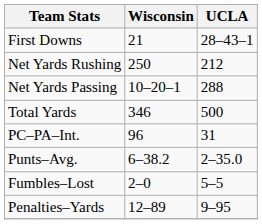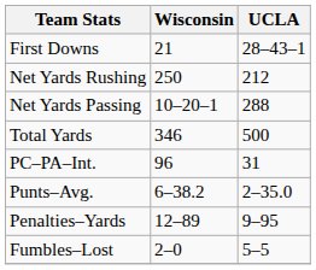 <table class="wikitable">
 <tr>
 <th>Team Stats</th>
 <th>Wisconsin</th>
 <th>UCLA</th>
 </tr>
 <tr>
 <td>First Downs</td>
 <td>21</td>
 <td>28–43–1</td>
 </tr>
 <tr>
 <td>Net Yards Rushing</td>
 <td>250</td>
 <td>212</td>
 </tr>
 <tr>
 <td>Net Yards Passing</td>
 <td>10–20–1</td>
 <td>288</td>
 </tr>
 <tr>
 <td>Total Yards</td>
 <td>346</td>
 <td>500</td>
 </tr>
 <tr>
 <td>PC–PA–Int.</td>
 <td>96</td>
 <td>31</td>
 </tr>
 <tr>
 <td>Punts–Avg.</td>
 <td>6–38.2</td>
 <td>2–35.0</td>
 </tr>
 <tr>
+<td>Penalties–Yards</td>
+<td>12–89</td>
+<td>9–95</td>
+</tr>
+<tr>
 <td>Fumbles–Lost</td>
 <td>2–0</td>
 <td>5–5</td>
 </tr>
 <tr>
-<td>Penalties–Yards</td>
-<td>12–89</td>
-<td>9–95</td>
-</tr>
-<tr>
 </tr>
 </table>
